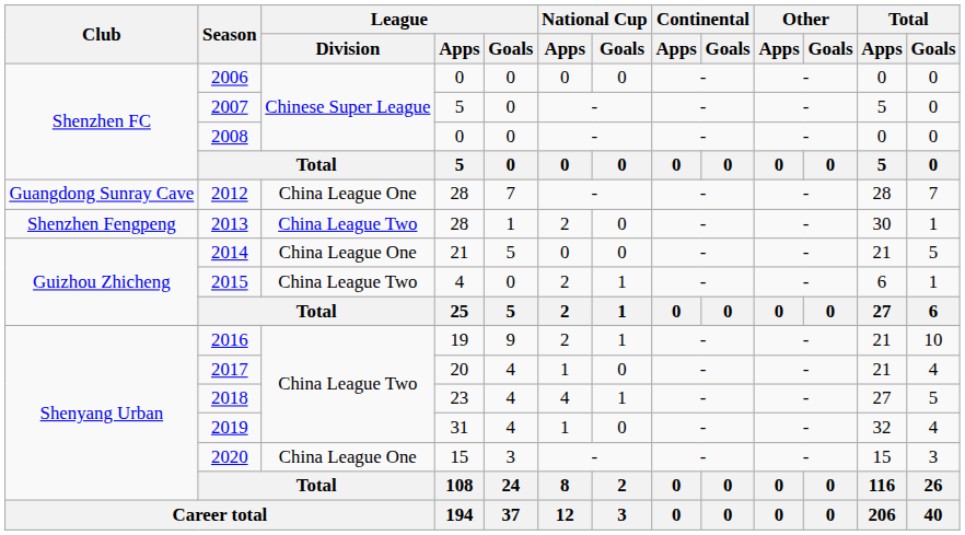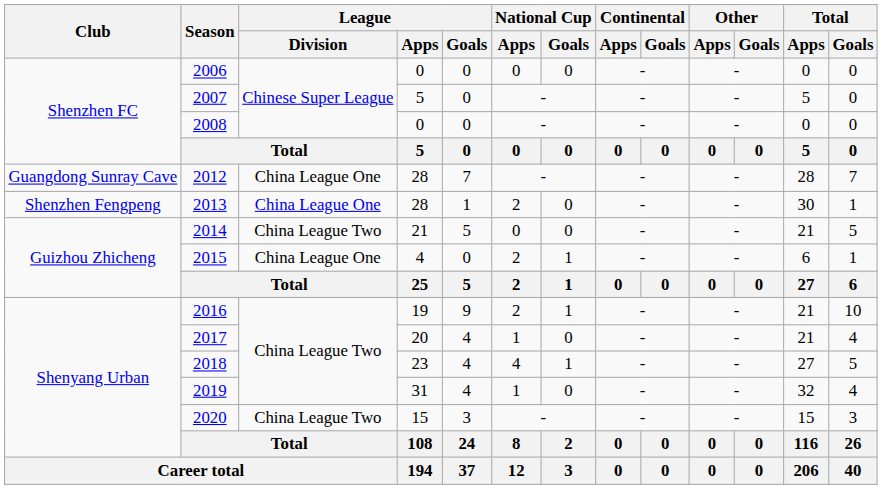 <table class="wikitable" style="text-align: center">
 <tr>
 <th rowspan="2">Club</th>
 <th rowspan="2">Season</th>
 <th colspan="3">League</th>
 <th colspan="2">National Cup</th>
 <th colspan="2">Continental</th>
 <th colspan="2">Other</th>
 <th colspan="2">Total</th>
 </tr>
 <tr>
 <th>Division</th>
 <th>Apps</th>
 <th>Goals</th>
 <th>Apps</th>
 <th>Goals</th>
 <th>Apps</th>
 <th>Goals</th>
 <th>Apps</th>
 <th>Goals</th>
 <th>Apps</th>
 <th>Goals</th>
 </tr>
 <tr>
 <td rowspan=4><a href='#'>Shenzhen FC</a></td>
 <td><a href='#'>2006</a></td>
 <td rowspan="3"><a href='#'>Chinese Super League</a></td>
 <td>0</td>
 <td>0</td>
 <td>0</td>
 <td>0</td>
 <td colspan="2">-</td>
 <td colspan="2">-</td>
 <td>0</td>
 <td>0</td>
 </tr>
 <tr>
 <td><a href='#'>2007</a></td>
 <td>5</td>
 <td>0</td>
 <td colspan="2">-</td>
 <td colspan="2">-</td>
 <td colspan="2">-</td>
 <td>5</td>
 <td>0</td>
 </tr>
 <tr>
 <td><a href='#'>2008</a></td>
 <td>0</td>
 <td>0</td>
 <td colspan="2">-</td>
 <td colspan="2">-</td>
 <td colspan="2">-</td>
 <td>0</td>
 <td>0</td>
 </tr>
 <tr>
 <th colspan=2>Total</th>
 <th>5</th>
 <th>0</th>
 <th>0</th>
 <th>0</th>
 <th>0</th>
 <th>0</th>
 <th>0</th>
 <th>0</th>
 <th>5</th>
 <th>0</th>
 </tr>
 <tr>
 <td><a href='#'>Guangdong Sunray Cave</a></td>
 <td><a href='#'>2012</a></td>
 <td>China League One</td>
 <td>28</td>
 <td>7</td>
 <td colspan="2">-</td>
 <td colspan="2">-</td>
 <td colspan="2">-</td>
 <td>28</td>
 <td>7</td>
 </tr>
 <tr>
 <td><a href='#'>Shenzhen Fengpeng</a></td>
 <td><a href='#'>2013</a></td>
-<td><a href='#'>China League Two</a></td>
+<td rowspan="1"><a href='#'>China League One</a></td>
 <td>28</td>
 <td>1</td>
 <td>2</td>
 <td>0</td>
 <td colspan="2">-</td>
 <td colspan="2">-</td>
 <td>30</td>
 <td>1</td>
 </tr>
 <tr>
 <td rowspan=3><a href='#'>Guizhou Zhicheng</a></td>
 <td><a href='#'>2014</a></td>
-<td>China League One</td>
+<td>China League Two</td>
 <td>21</td>
 <td>5</td>
 <td>0</td>
 <td>0</td>
 <td colspan="2">-</td>
 <td colspan="2">-</td>
 <td>21</td>
 <td>5</td>
 </tr>
 <tr>
 <td><a href='#'>2015</a></td>
-<td>China League Two</td>
+<td>China League One</td>
 <td>4</td>
 <td>0</td>
 <td>2</td>
 <td>1</td>
 <td colspan="2">-</td>
 <td colspan="2">-</td>
 <td>6</td>
 <td>1</td>
 </tr>
 <tr>
 <th colspan=2>Total</th>
 <th>25</th>
 <th>5</th>
 <th>2</th>
 <th>1</th>
 <th>0</th>
 <th>0</th>
 <th>0</th>
 <th>0</th>
 <th>27</th>
 <th>6</th>
 </tr>
 <tr>
 <td rowspan=6><a href='#'>Shenyang Urban</a></td>
 <td><a href='#'>2016</a></td>
 <td rowspan="4">China League Two</td>
 <td>19</td>
 <td>9</td>
 <td>2</td>
 <td>1</td>
 <td colspan="2">-</td>
 <td colspan="2">-</td>
 <td>21</td>
 <td>10</td>
 </tr>
 <tr>
 <td><a href='#'>2017</a></td>
 <td>20</td>
 <td>4</td>
 <td>1</td>
 <td>0</td>
 <td colspan="2">-</td>
 <td colspan="2">-</td>
 <td>21</td>
 <td>4</td>
 </tr>
 <tr>
 <td><a href='#'>2018</a></td>
 <td>23</td>
 <td>4</td>
 <td>4</td>
 <td>1</td>
 <td colspan="2">-</td>
 <td colspan="2">-</td>
 <td>27</td>
 <td>5</td>
 </tr>
 <tr>
 <td><a href='#'>2019</a></td>
 <td>31</td>
 <td>4</td>
 <td>1</td>
 <td>0</td>
 <td colspan="2">-</td>
 <td colspan="2">-</td>
 <td>32</td>
 <td>4</td>
 </tr>
 <tr>
 <td><a href='#'>2020</a></td>
-<td>China League One</td>
+<td>China League Two</td>
 <td>15</td>
 <td>3</td>
 <td colspan="2">-</td>
 <td colspan="2">-</td>
 <td colspan="2">-</td>
 <td>15</td>
 <td>3</td>
 </tr>
 <tr>
 <th colspan=2>Total</th>
 <th>108</th>
 <th>24</th>
 <th>8</th>
 <th>2</th>
 <th>0</th>
 <th>0</th>
 <th>0</th>
 <th>0</th>
 <th>116</th>
 <th>26</th>
 </tr>
 <tr>
 <th colspan=3>Career total</th>
 <th>194</th>
 <th>37</th>
 <th>12</th>
 <th>3</th>
 <th>0</th>
 <th>0</th>
 <th>0</th>
 <th>0</th>
 <th>206</th>
 <th>40</th>
 </tr>
 </table>
